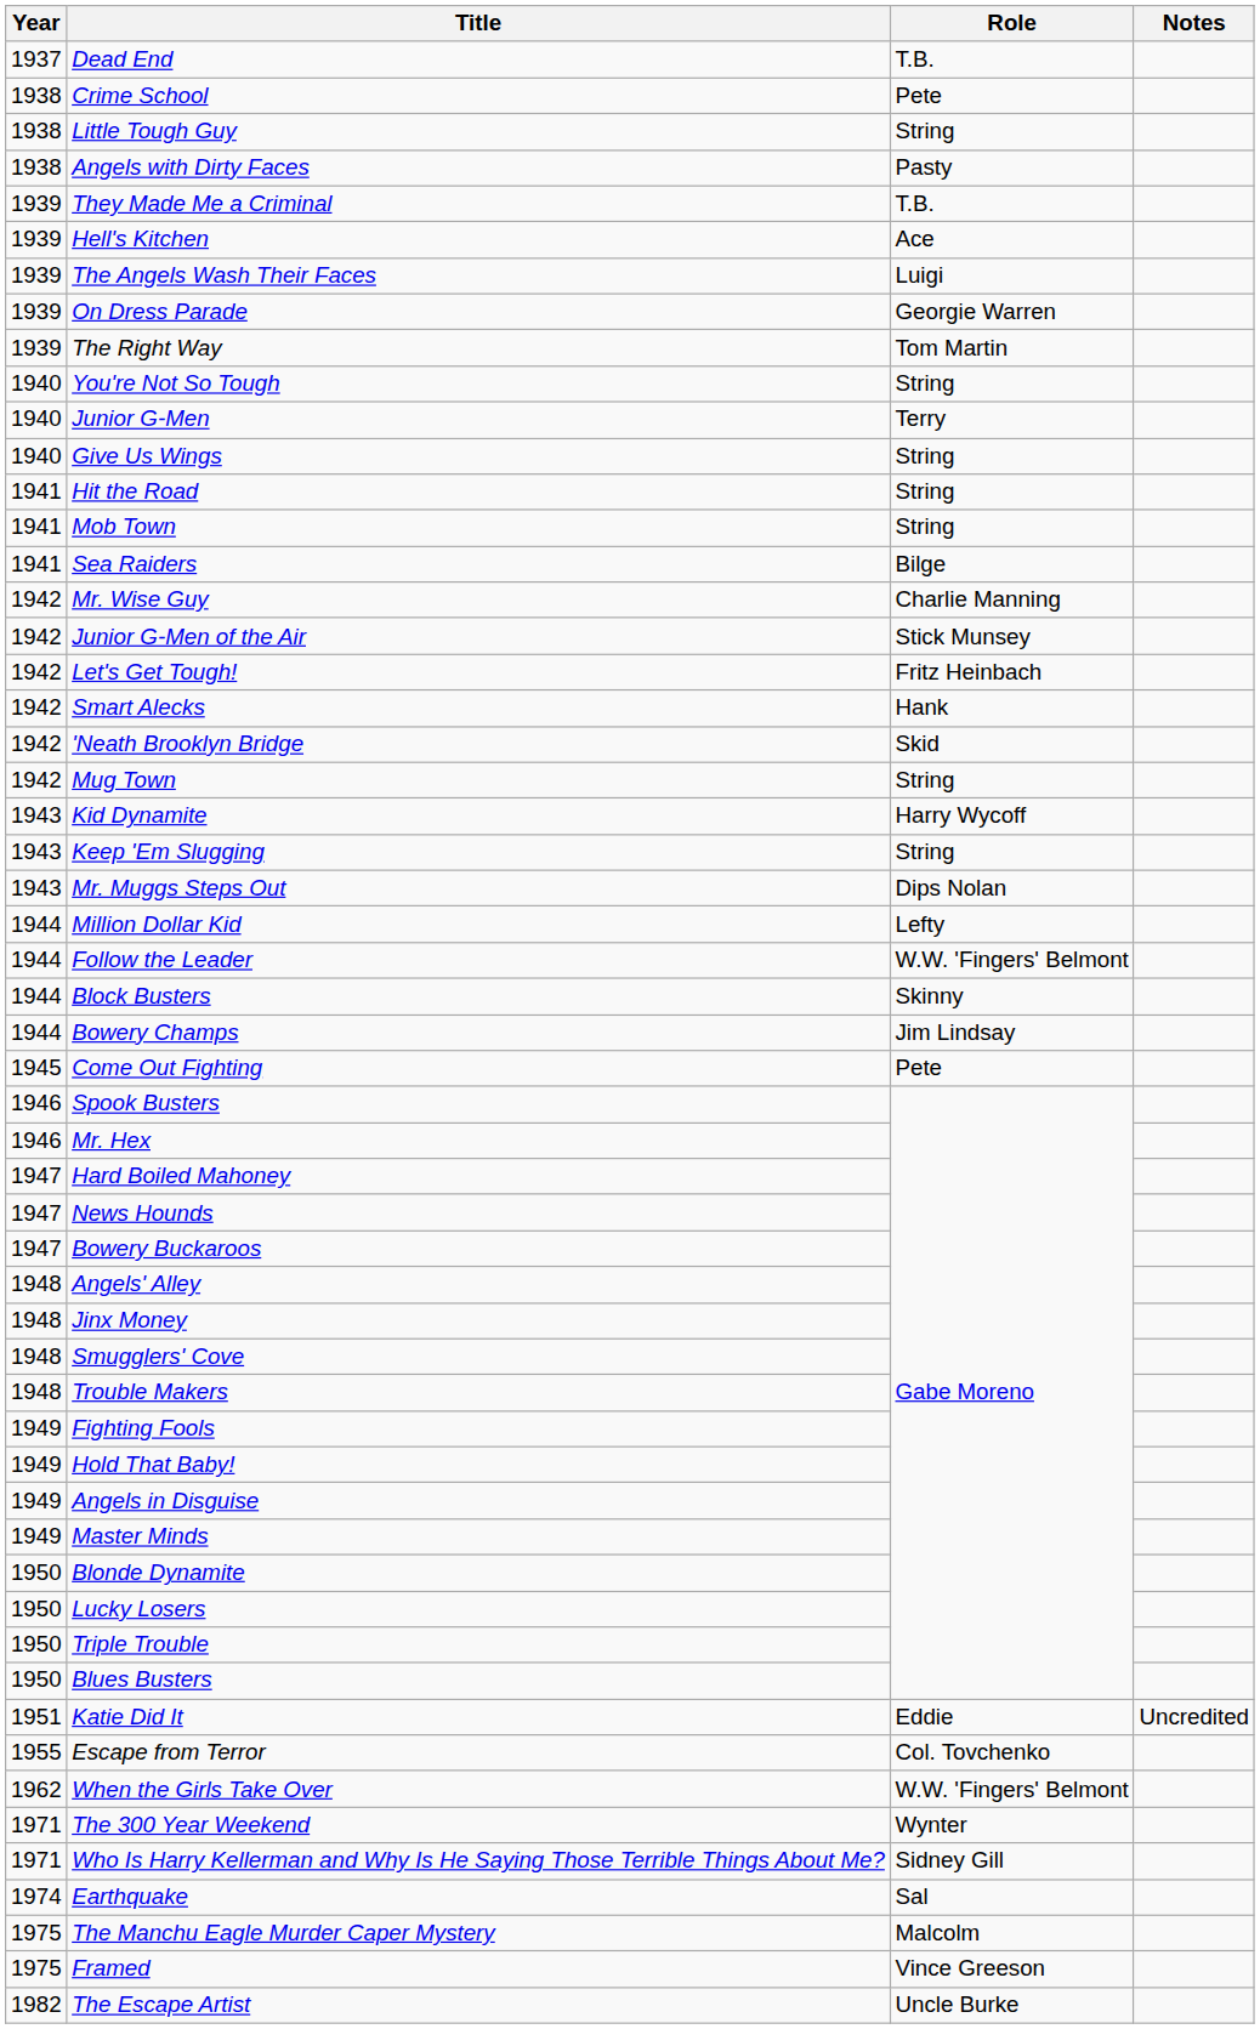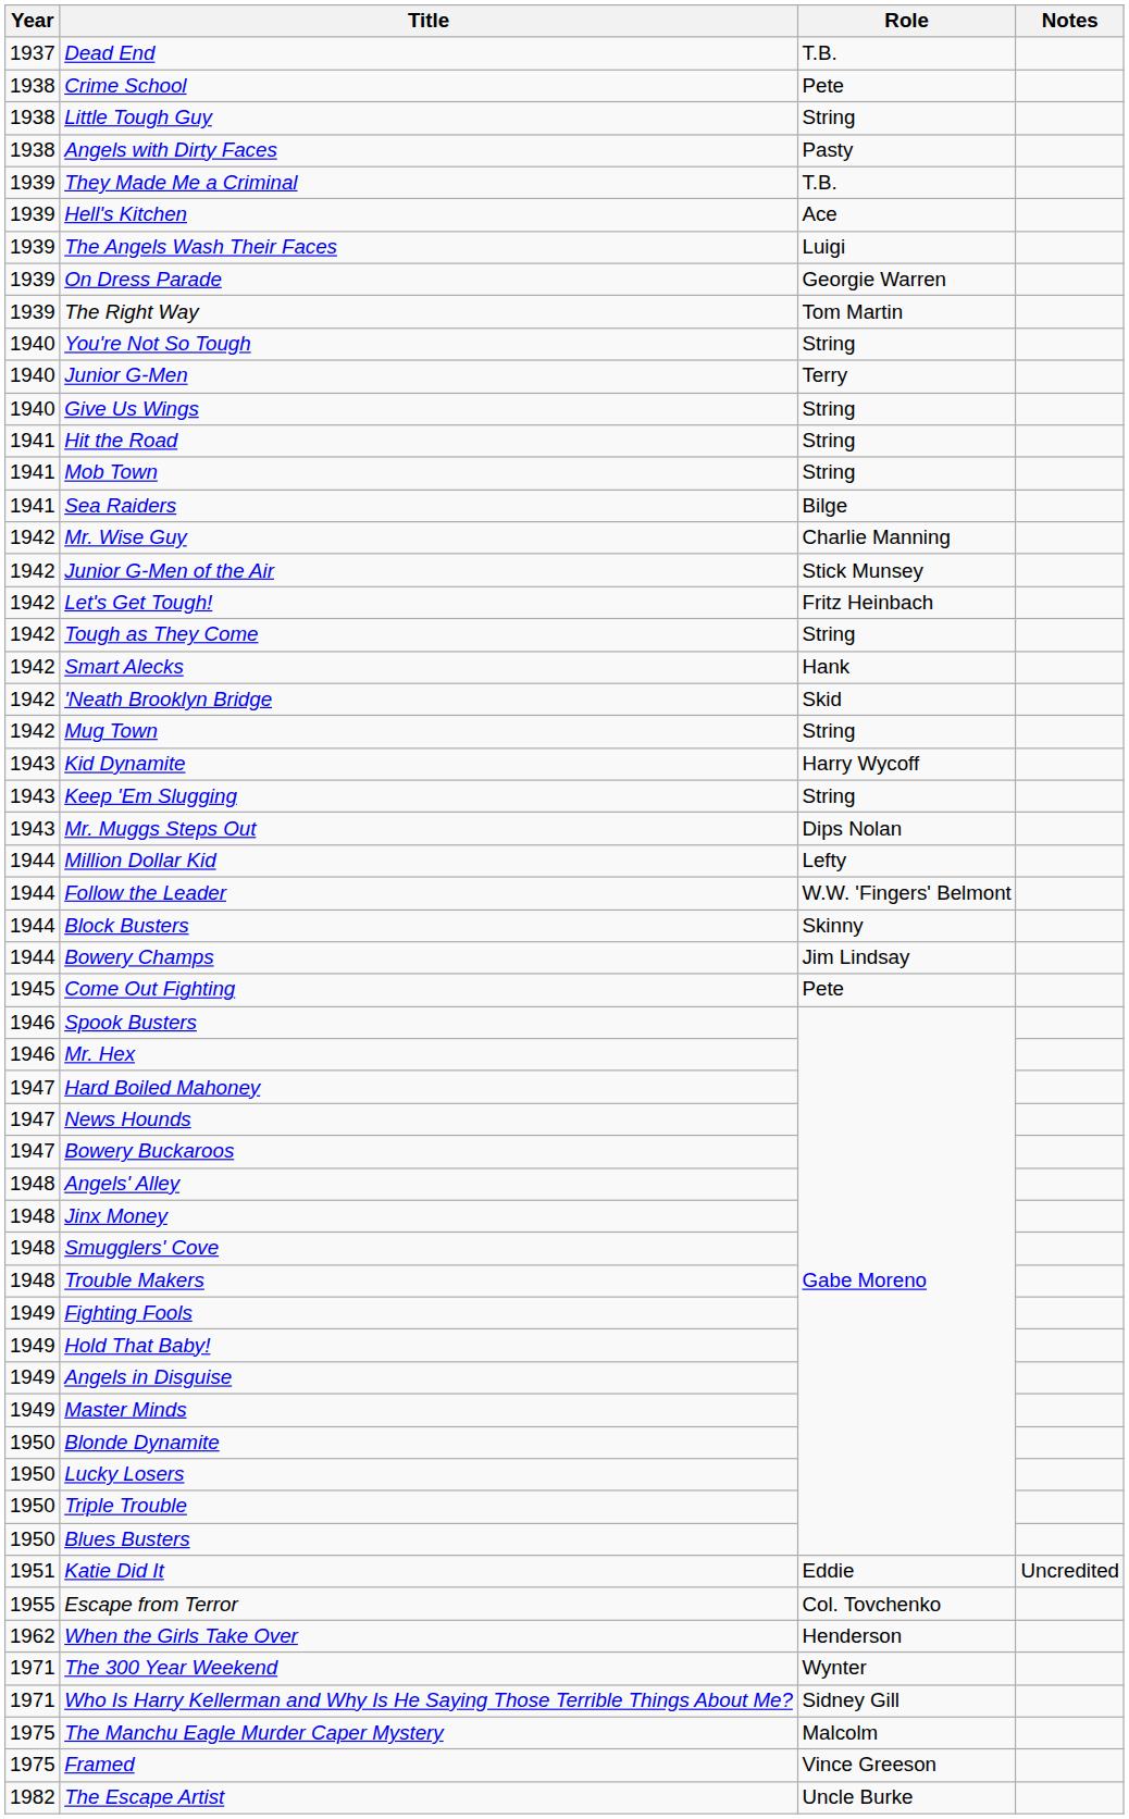 <table class="wikitable">
 <tr>
 <th>Year</th>
 <th>Title</th>
 <th>Role</th>
 <th>Notes</th>
 </tr>
 <tr>
 <td>1937</td>
 <td><em><a href='#'>Dead End</a></em></td>
 <td>T.B.</td>
 <td></td>
 </tr>
 <tr>
 <td>1938</td>
 <td><em><a href='#'>Crime School</a></em></td>
 <td>Pete</td>
 <td></td>
 </tr>
 <tr>
 <td>1938</td>
 <td><em><a href='#'>Little Tough Guy</a></em></td>
 <td>String</td>
 <td></td>
 </tr>
 <tr>
 <td>1938</td>
 <td><em><a href='#'>Angels with Dirty Faces</a></em></td>
 <td>Pasty</td>
 <td></td>
 </tr>
 <tr>
 <td>1939</td>
 <td><em><a href='#'>They Made Me a Criminal</a></em></td>
 <td>T.B.</td>
 <td></td>
 </tr>
 <tr>
 <td>1939</td>
 <td><em><a href='#'>Hell's Kitchen</a></em></td>
 <td>Ace</td>
 <td></td>
 </tr>
 <tr>
 <td>1939</td>
 <td><em><a href='#'>The Angels Wash Their Faces</a></em></td>
 <td>Luigi</td>
 <td></td>
 </tr>
 <tr>
 <td>1939</td>
 <td><em><a href='#'>On Dress Parade</a></em></td>
 <td>Georgie Warren</td>
 <td></td>
 </tr>
 <tr>
 <td>1939</td>
 <td><em>The Right Way</em></td>
 <td>Tom Martin</td>
 <td></td>
 </tr>
 <tr>
 <td>1940</td>
 <td><em><a href='#'>You're Not So Tough</a></em></td>
 <td>String</td>
 <td></td>
 </tr>
 <tr>
 <td>1940</td>
 <td><em><a href='#'>Junior G-Men</a></em></td>
 <td>Terry</td>
 <td></td>
 </tr>
 <tr>
 <td>1940</td>
 <td><em><a href='#'>Give Us Wings</a></em></td>
 <td>String</td>
 <td></td>
 </tr>
 <tr>
 <td>1941</td>
 <td><em><a href='#'>Hit the Road</a></em></td>
 <td>String</td>
 <td></td>
 </tr>
 <tr>
 <td>1941</td>
 <td><em><a href='#'>Mob Town</a></em></td>
 <td>String</td>
 <td></td>
 </tr>
 <tr>
 <td>1941</td>
 <td><em><a href='#'>Sea Raiders</a></em></td>
 <td>Bilge</td>
 <td></td>
 </tr>
 <tr>
 <td>1942</td>
 <td><em><a href='#'>Mr. Wise Guy</a></em></td>
 <td>Charlie Manning</td>
 <td></td>
 </tr>
 <tr>
 <td>1942</td>
 <td><em><a href='#'>Junior G-Men of the Air</a></em></td>
 <td>Stick Munsey</td>
 <td></td>
 </tr>
 <tr>
 <td>1942</td>
 <td><em><a href='#'>Let's Get Tough!</a></em></td>
 <td>Fritz Heinbach</td>
+<td></td>
+</tr>
+<tr>
+<td>1942</td>
+<td><em><a href='#'>Tough as They Come</a></em></td>
+<td>String</td>
 <td></td>
 </tr>
 <tr>
 <td>1942</td>
 <td><em><a href='#'>Smart Alecks</a></em></td>
 <td>Hank</td>
 <td></td>
 </tr>
 <tr>
 <td>1942</td>
 <td><em><a href='#'>'Neath Brooklyn Bridge</a></em></td>
 <td>Skid</td>
 <td></td>
 </tr>
 <tr>
 <td>1942</td>
 <td><em><a href='#'>Mug Town</a></em></td>
 <td>String</td>
 <td></td>
 </tr>
 <tr>
 <td>1943</td>
 <td><em><a href='#'>Kid Dynamite</a></em></td>
 <td>Harry Wycoff</td>
 <td></td>
 </tr>
 <tr>
 <td>1943</td>
 <td><em><a href='#'>Keep 'Em Slugging</a></em></td>
 <td>String</td>
 <td></td>
 </tr>
 <tr>
 <td>1943</td>
 <td><em><a href='#'>Mr. Muggs Steps Out</a></em></td>
 <td>Dips Nolan</td>
 <td></td>
 </tr>
 <tr>
 <td>1944</td>
 <td><em><a href='#'>Million Dollar Kid</a></em></td>
 <td>Lefty</td>
 <td></td>
 </tr>
 <tr>
 <td>1944</td>
 <td><em><a href='#'>Follow the Leader</a></em></td>
 <td>W.W. 'Fingers' Belmont</td>
 <td></td>
 </tr>
 <tr>
 <td>1944</td>
 <td><em><a href='#'>Block Busters</a></em></td>
 <td>Skinny</td>
 <td></td>
 </tr>
 <tr>
 <td>1944</td>
 <td><em><a href='#'>Bowery Champs</a></em></td>
 <td>Jim Lindsay</td>
 <td></td>
 </tr>
 <tr>
 <td>1945</td>
 <td><em><a href='#'>Come Out Fighting</a></em></td>
 <td>Pete</td>
 <td></td>
 </tr>
 <tr>
 <td>1946</td>
 <td><em><a href='#'>Spook Busters</a></em></td>
 <td rowspan="17"><a href='#'>Gabe Moreno</a></td>
 <td></td>
 </tr>
 <tr>
 <td>1946</td>
 <td><em><a href='#'>Mr. Hex</a></em></td>
 <td></td>
 </tr>
 <tr>
 <td>1947</td>
 <td><em><a href='#'>Hard Boiled Mahoney</a></em></td>
 <td></td>
 </tr>
 <tr>
 <td>1947</td>
 <td><em><a href='#'>News Hounds</a></em></td>
 <td></td>
 </tr>
 <tr>
 <td>1947</td>
 <td><em><a href='#'>Bowery Buckaroos</a></em></td>
 <td></td>
 </tr>
 <tr>
 <td>1948</td>
 <td><em><a href='#'>Angels' Alley</a></em></td>
 <td></td>
 </tr>
 <tr>
 <td>1948</td>
 <td><em><a href='#'>Jinx Money</a></em></td>
 <td></td>
 </tr>
 <tr>
 <td>1948</td>
 <td><em><a href='#'>Smugglers' Cove</a></em></td>
 <td></td>
 </tr>
 <tr>
 <td>1948</td>
 <td><em><a href='#'>Trouble Makers</a></em></td>
 <td></td>
 </tr>
 <tr>
 <td>1949</td>
 <td><em><a href='#'>Fighting Fools</a></em></td>
 <td></td>
 </tr>
 <tr>
 <td>1949</td>
 <td><em><a href='#'>Hold That Baby!</a></em></td>
 <td></td>
 </tr>
 <tr>
 <td>1949</td>
 <td><em><a href='#'>Angels in Disguise</a></em></td>
 <td></td>
 </tr>
 <tr>
 <td>1949</td>
 <td><em><a href='#'>Master Minds</a></em></td>
 <td></td>
 </tr>
 <tr>
 <td>1950</td>
 <td><em><a href='#'>Blonde Dynamite</a></em></td>
 <td></td>
 </tr>
 <tr>
 <td>1950</td>
 <td><em><a href='#'>Lucky Losers</a></em></td>
 <td></td>
 </tr>
 <tr>
 <td>1950</td>
 <td><em><a href='#'>Triple Trouble</a></em></td>
 <td></td>
 </tr>
 <tr>
 <td>1950</td>
 <td><em><a href='#'>Blues Busters</a></em></td>
 <td></td>
 </tr>
 <tr>
 <td>1951</td>
 <td><em><a href='#'>Katie Did It</a></em></td>
 <td>Eddie</td>
 <td>Uncredited</td>
 </tr>
 <tr>
 <td>1955</td>
 <td><em>Escape from Terror</em></td>
 <td>Col. Tovchenko</td>
 <td></td>
 </tr>
 <tr>
 <td>1962</td>
 <td><em><a href='#'>When the Girls Take Over</a></em></td>
-<td>W.W. 'Fingers' Belmont</td>
+<td>Henderson</td>
 <td></td>
 </tr>
 <tr>
 <td>1971</td>
 <td><em><a href='#'>The 300 Year Weekend</a></em></td>
 <td>Wynter</td>
 <td></td>
 </tr>
 <tr>
 <td>1971</td>
 <td><em><a href='#'>Who Is Harry Kellerman and Why Is He Saying Those Terrible Things About Me?</a></em></td>
 <td>Sidney Gill</td>
-<td></td>
-</tr>
-<tr>
-<td>1974</td>
-<td><em><a href='#'>Earthquake</a></em></td>
-<td>Sal</td>
 <td></td>
 </tr>
 <tr>
 <td>1975</td>
 <td><em><a href='#'>The Manchu Eagle Murder Caper Mystery</a></em></td>
 <td>Malcolm</td>
 <td></td>
 </tr>
 <tr>
 <td>1975</td>
 <td><em><a href='#'>Framed</a></em></td>
 <td>Vince Greeson</td>
 <td></td>
 </tr>
 <tr>
 <td>1982</td>
 <td><em><a href='#'>The Escape Artist</a></em></td>
 <td>Uncle Burke</td>
 <td></td>
 </tr>
 </table>
